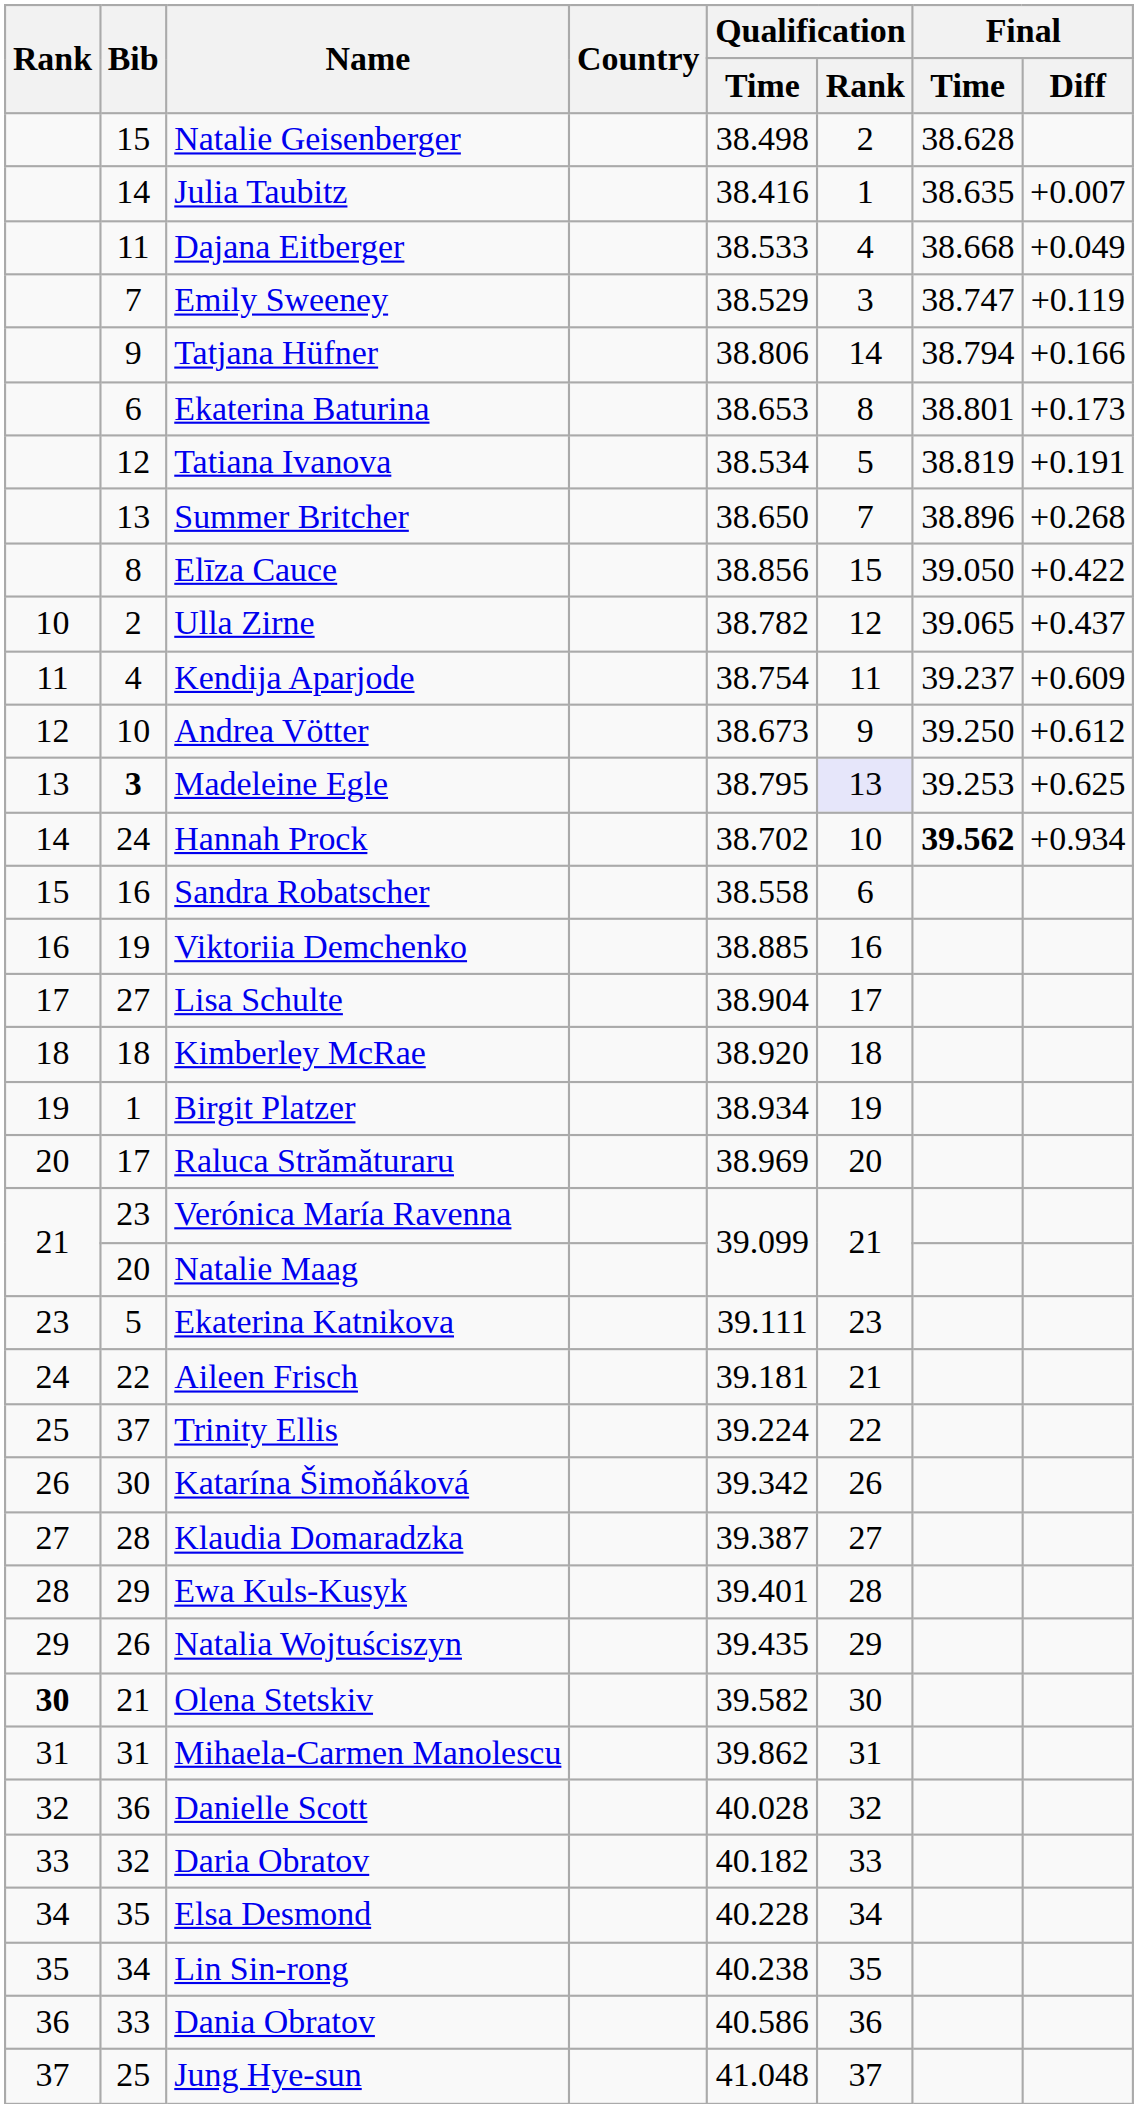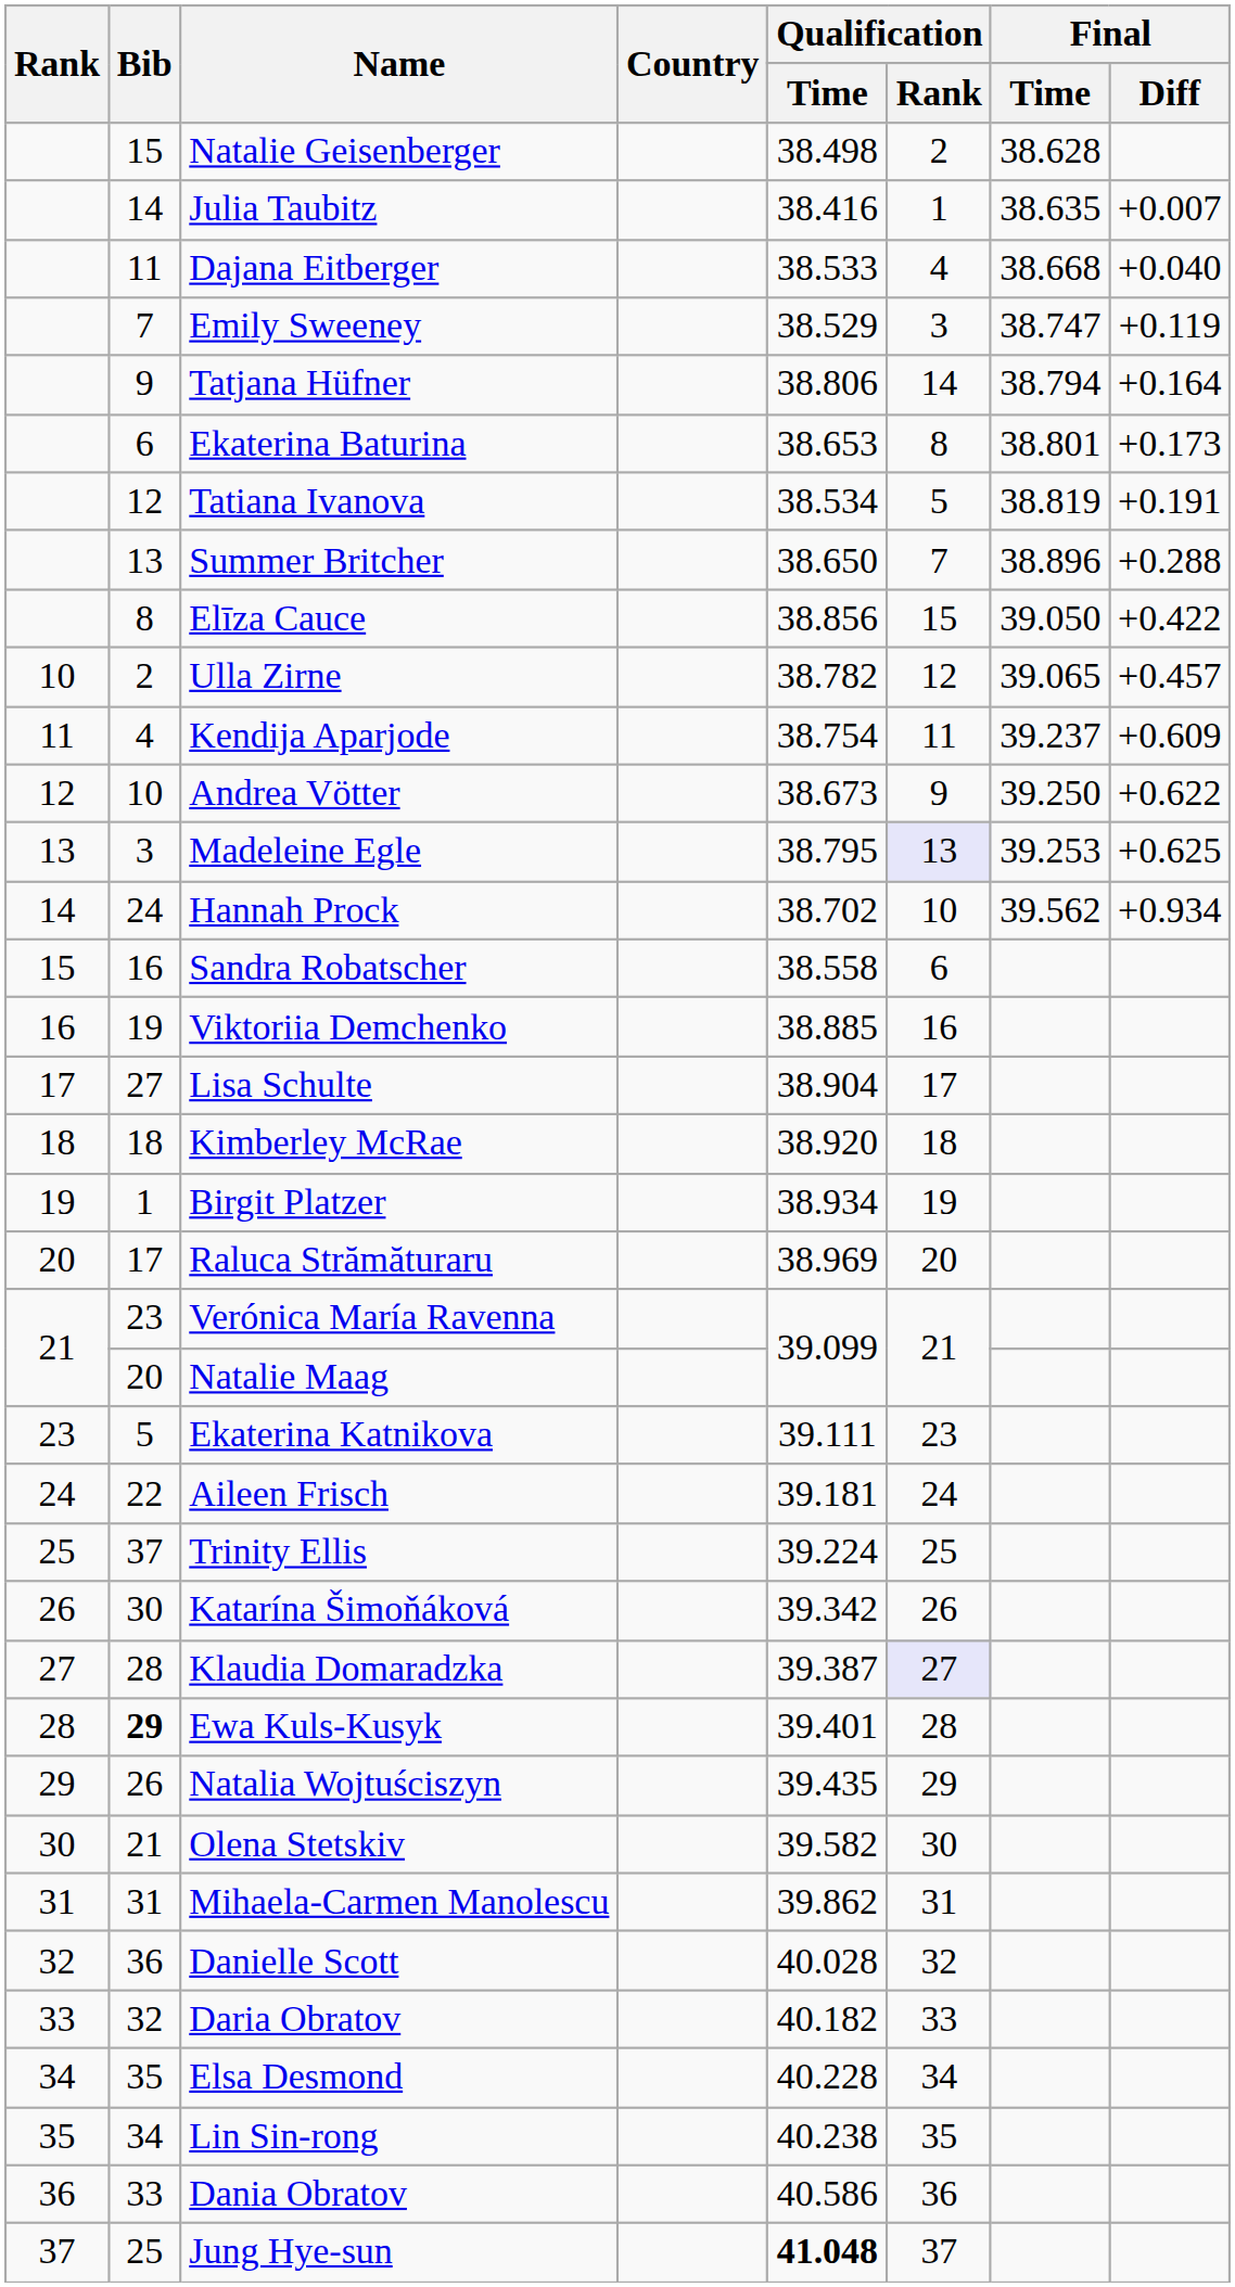 <table class="wikitable sortable" style="text-align:center">
 <tr>
 <th rowspan=2>Rank</th>
 <th rowspan=2>Bib</th>
 <th rowspan=2>Name</th>
 <th rowspan=2>Country</th>
 <th colspan=2>Qualification</th>
 <th colspan=2>Final</th>
 </tr>
 <tr>
 <th>Time</th>
 <th>Rank</th>
 <th>Time</th>
 <th>Diff</th>
 </tr>
 <tr>
 <td></td>
 <td>15</td>
 <td align=left><a href='#'>Natalie Geisenberger</a></td>
 <td align=left></td>
 <td>38.498</td>
 <td>2</td>
 <td>38.628</td>
 <td></td>
 </tr>
 <tr>
 <td></td>
 <td>14</td>
 <td align=left><a href='#'>Julia Taubitz</a></td>
 <td align=left></td>
 <td>38.416</td>
 <td>1</td>
 <td>38.635</td>
 <td>+0.007</td>
 </tr>
 <tr>
 <td></td>
 <td>11</td>
 <td align=left><a href='#'>Dajana Eitberger</a></td>
 <td align=left></td>
 <td>38.533</td>
 <td>4</td>
 <td>38.668</td>
-<td>+0.049</td>
+<td>+0.040</td>
 </tr>
 <tr>
 <td></td>
 <td>7</td>
 <td align=left><a href='#'>Emily Sweeney</a></td>
 <td align=left></td>
 <td>38.529</td>
 <td>3</td>
 <td>38.747</td>
 <td>+0.119</td>
 </tr>
 <tr>
 <td></td>
 <td>9</td>
 <td align=left><a href='#'>Tatjana Hüfner</a></td>
 <td align=left></td>
 <td>38.806</td>
 <td>14</td>
 <td>38.794</td>
-<td>+0.166</td>
+<td>+0.164</td>
 </tr>
 <tr>
 <td></td>
 <td>6</td>
 <td align=left><a href='#'>Ekaterina Baturina</a></td>
 <td align=left></td>
 <td>38.653</td>
 <td>8</td>
 <td>38.801</td>
 <td>+0.173</td>
 </tr>
 <tr>
 <td></td>
 <td>12</td>
 <td align=left><a href='#'>Tatiana Ivanova</a></td>
 <td align=left></td>
 <td>38.534</td>
 <td>5</td>
 <td>38.819</td>
 <td>+0.191</td>
 </tr>
 <tr>
 <td></td>
 <td>13</td>
 <td align=left><a href='#'>Summer Britcher</a></td>
 <td align=left></td>
 <td>38.650</td>
 <td>7</td>
 <td>38.896</td>
-<td>+0.268</td>
+<td>+0.288</td>
 </tr>
 <tr>
 <td></td>
 <td>8</td>
 <td align=left><a href='#'>Elīza Cauce</a></td>
 <td align=left></td>
 <td>38.856</td>
 <td>15</td>
 <td>39.050</td>
 <td>+0.422</td>
 </tr>
 <tr>
 <td>10</td>
 <td>2</td>
 <td align=left><a href='#'>Ulla Zirne</a></td>
 <td align=left></td>
 <td>38.782</td>
 <td>12</td>
 <td>39.065</td>
-<td>+0.437</td>
+<td>+0.457</td>
 </tr>
 <tr>
 <td>11</td>
 <td>4</td>
 <td align=left><a href='#'>Kendija Aparjode</a></td>
 <td align=left></td>
 <td>38.754</td>
 <td>11</td>
 <td>39.237</td>
 <td>+0.609</td>
 </tr>
 <tr>
 <td>12</td>
 <td>10</td>
 <td align=left><a href='#'>Andrea Vötter</a></td>
 <td align=left></td>
 <td>38.673</td>
 <td>9</td>
 <td>39.250</td>
-<td>+0.612</td>
+<td>+0.622</td>
 </tr>
 <tr>
 <td>13</td>
-<td><strong>3</strong></td>
+<td>3</td>
 <td align=left><a href='#'>Madeleine Egle</a></td>
 <td align=left></td>
 <td>38.795</td>
 <td style="background: lavender;">13</td>
 <td>39.253</td>
 <td>+0.625</td>
 </tr>
 <tr>
 <td>14</td>
 <td>24</td>
 <td align=left><a href='#'>Hannah Prock</a></td>
 <td align=left></td>
 <td>38.702</td>
 <td>10</td>
-<td><strong>39.562</strong></td>
+<td>39.562</td>
 <td>+0.934</td>
 </tr>
 <tr>
 <td>15</td>
 <td>16</td>
 <td align=left><a href='#'>Sandra Robatscher</a></td>
 <td align=left></td>
 <td>38.558</td>
 <td>6</td>
 <td></td>
 <td></td>
 </tr>
 <tr>
 <td>16</td>
 <td>19</td>
 <td align=left><a href='#'>Viktoriia Demchenko</a></td>
 <td align=left></td>
 <td>38.885</td>
 <td>16</td>
 <td></td>
 <td></td>
 </tr>
 <tr>
 <td>17</td>
 <td>27</td>
 <td align=left><a href='#'>Lisa Schulte</a></td>
 <td align=left></td>
 <td>38.904</td>
 <td>17</td>
 <td></td>
 <td></td>
 </tr>
 <tr>
 <td>18</td>
 <td>18</td>
 <td align=left><a href='#'>Kimberley McRae</a></td>
 <td align=left></td>
 <td>38.920</td>
 <td>18</td>
 <td></td>
 <td></td>
 </tr>
 <tr>
 <td>19</td>
 <td>1</td>
 <td align=left><a href='#'>Birgit Platzer</a></td>
 <td align=left></td>
 <td>38.934</td>
 <td>19</td>
 <td></td>
 <td></td>
 </tr>
 <tr>
 <td>20</td>
 <td>17</td>
 <td align=left><a href='#'>Raluca Strămăturaru</a></td>
 <td align=left></td>
 <td>38.969</td>
 <td>20</td>
 <td></td>
 <td></td>
 </tr>
 <tr>
 <td rowspan=2>21</td>
 <td>23</td>
 <td align=left><a href='#'>Verónica María Ravenna</a></td>
 <td align=left></td>
 <td rowspan=2>39.099</td>
 <td rowspan=2>21</td>
 <td></td>
 <td></td>
 </tr>
 <tr>
 <td>20</td>
 <td align=left><a href='#'>Natalie Maag</a></td>
 <td align=left></td>
 <td></td>
 <td></td>
 </tr>
 <tr>
 <td>23</td>
 <td>5</td>
 <td align=left><a href='#'>Ekaterina Katnikova</a></td>
 <td align=left></td>
 <td>39.111</td>
 <td>23</td>
 <td></td>
 <td></td>
 </tr>
 <tr>
 <td>24</td>
 <td>22</td>
 <td align=left><a href='#'>Aileen Frisch</a></td>
 <td align=left></td>
 <td>39.181</td>
-<td>21</td>
+<td>24</td>
 <td></td>
 <td></td>
 </tr>
 <tr>
 <td>25</td>
 <td>37</td>
 <td align=left><a href='#'>Trinity Ellis</a></td>
 <td align=left></td>
 <td>39.224</td>
-<td>22</td>
+<td>25</td>
 <td></td>
 <td></td>
 </tr>
 <tr>
 <td>26</td>
 <td>30</td>
 <td align=left><a href='#'>Katarína Šimoňáková</a></td>
 <td align=left></td>
 <td>39.342</td>
 <td>26</td>
 <td></td>
 <td></td>
 </tr>
 <tr>
 <td>27</td>
 <td>28</td>
 <td align=left><a href='#'>Klaudia Domaradzka</a></td>
 <td align=left></td>
 <td>39.387</td>
-<td>27</td>
+<td style="background: lavender;">27</td>
 <td></td>
 <td></td>
 </tr>
 <tr>
 <td>28</td>
-<td>29</td>
+<td><strong>29</strong></td>
 <td align=left><a href='#'>Ewa Kuls-Kusyk</a></td>
 <td align=left></td>
 <td>39.401</td>
 <td>28</td>
 <td></td>
 <td></td>
 </tr>
 <tr>
 <td>29</td>
 <td>26</td>
 <td align=left><a href='#'>Natalia Wojtuściszyn</a></td>
 <td align=left></td>
 <td>39.435</td>
 <td>29</td>
 <td></td>
 <td></td>
 </tr>
 <tr>
-<td><strong>30</strong></td>
+<td>30</td>
 <td>21</td>
 <td align=left><a href='#'>Olena Stetskiv</a></td>
 <td align=left></td>
 <td>39.582</td>
 <td>30</td>
 <td></td>
 <td></td>
 </tr>
 <tr>
 <td>31</td>
 <td>31</td>
 <td align=left><a href='#'>Mihaela-Carmen Manolescu</a></td>
 <td align=left></td>
 <td>39.862</td>
 <td>31</td>
 <td></td>
 <td></td>
 </tr>
 <tr>
 <td>32</td>
 <td>36</td>
 <td align=left><a href='#'>Danielle Scott</a></td>
 <td align=left></td>
 <td>40.028</td>
 <td>32</td>
 <td></td>
 <td></td>
 </tr>
 <tr>
 <td>33</td>
 <td>32</td>
 <td align=left><a href='#'>Daria Obratov</a></td>
 <td align=left></td>
 <td>40.182</td>
 <td>33</td>
 <td></td>
 <td></td>
 </tr>
 <tr>
 <td>34</td>
 <td>35</td>
 <td align=left><a href='#'>Elsa Desmond</a></td>
 <td align=left></td>
 <td>40.228</td>
 <td>34</td>
 <td></td>
 <td></td>
 </tr>
 <tr>
 <td>35</td>
 <td>34</td>
 <td align=left><a href='#'>Lin Sin-rong</a></td>
 <td align=left></td>
 <td>40.238</td>
 <td>35</td>
 <td></td>
 <td></td>
 </tr>
 <tr>
 <td>36</td>
 <td>33</td>
 <td align=left><a href='#'>Dania Obratov</a></td>
 <td align=left></td>
 <td>40.586</td>
 <td>36</td>
 <td></td>
 <td></td>
 </tr>
 <tr>
 <td>37</td>
 <td>25</td>
 <td align=left><a href='#'>Jung Hye-sun</a></td>
 <td align=left></td>
-<td>41.048</td>
+<td><strong>41.048</strong></td>
 <td>37</td>
 <td></td>
 <td></td>
 </tr>
 </table>
